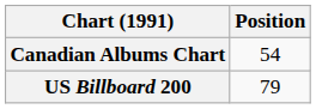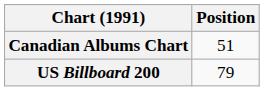 <table class="wikitable sortable plainrowheaders" style="text-align:center;">
 <tr>
 <th scope="col">Chart (1991)</th>
 <th scope="col">Position</th>
 </tr>
 <tr>
 <th scope="row">Canadian Albums Chart</th>
-<td>54</td>
+<td>51</td>
 </tr>
 <tr>
 <th scope="row">US <em>Billboard</em> 200</th>
 <td>79</td>
 </tr>
 </table>
